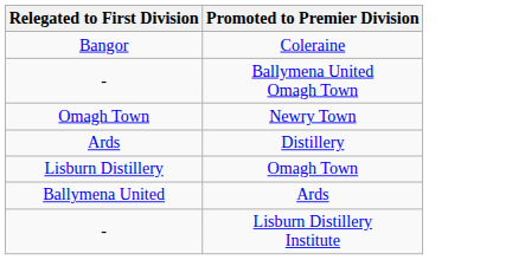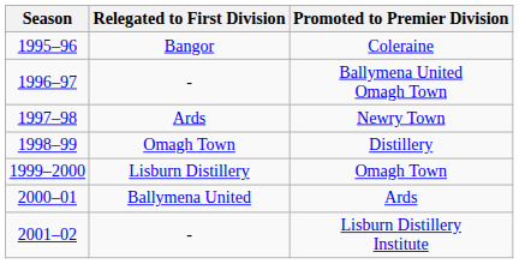 <table class="wikitable" style="text-align: center;">
 <tr>
+<th>Season</th>
 <th>Relegated to First Division</th>
 <th>Promoted to Premier Division</th>
 </tr>
 <tr>
+<td><a href='#'>1995–96</a></td>
 <td><a href='#'>Bangor</a></td>
 <td><a href='#'>Coleraine</a></td>
 </tr>
 <tr>
+<td><a href='#'>1996–97</a></td>
 <td>-</td>
 <td><a href='#'>Ballymena United</a><br><a href='#'>Omagh Town</a></td>
 </tr>
 <tr>
-<td><a href='#'>Omagh Town</a></td>
+<td><a href='#'>1997–98</a></td>
+<td><a href='#'>Ards</a></td>
 <td><a href='#'>Newry Town</a></td>
 </tr>
 <tr>
-<td><a href='#'>Ards</a></td>
+<td><a href='#'>1998–99</a></td>
+<td><a href='#'>Omagh Town</a></td>
 <td><a href='#'>Distillery</a></td>
 </tr>
 <tr>
+<td><a href='#'>1999–2000</a></td>
 <td><a href='#'>Lisburn Distillery</a></td>
 <td><a href='#'>Omagh Town</a></td>
 </tr>
 <tr>
+<td><a href='#'>2000–01</a></td>
 <td><a href='#'>Ballymena United</a></td>
 <td><a href='#'>Ards</a></td>
 </tr>
 <tr>
+<td><a href='#'>2001–02</a></td>
 <td>-</td>
 <td><a href='#'>Lisburn Distillery</a><br><a href='#'>Institute</a></td>
 </tr>
 </table>
